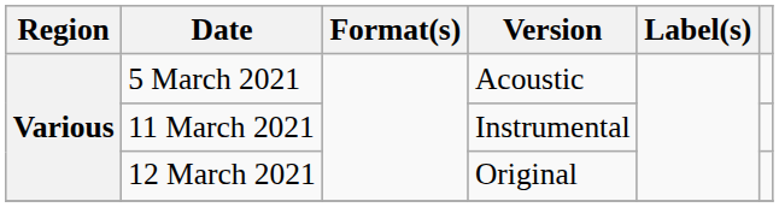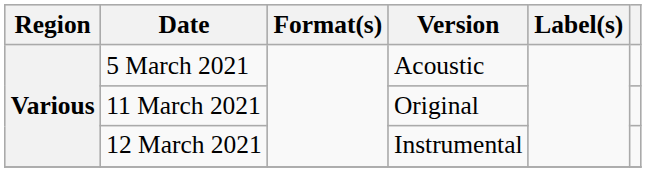 <table class="wikitable plainrowheaders">
 <tr>
 <th scope="col">Region</th>
 <th scope="col">Date</th>
 <th scope="col">Format(s)</th>
 <th>Version</th>
 <th scope="col">Label(s)</th>
 <th scope="col"></th>
 </tr>
 <tr>
 <th rowspan="3" scope="row">Various</th>
 <td>5 March 2021</td>
 <td rowspan="3"></td>
 <td>Acoustic</td>
 <td rowspan="3"></td>
 <td></td>
 </tr>
 <tr>
 <td>11 March 2021</td>
-<td>Instrumental</td>
+<td>Original</td>
 <td></td>
 </tr>
 <tr>
 <td>12 March 2021</td>
-<td>Original</td>
+<td>Instrumental</td>
 <td></td>
 </tr>
 <tr>
 </tr>
 </table>
